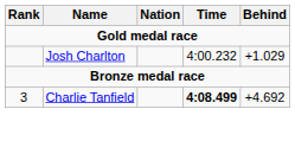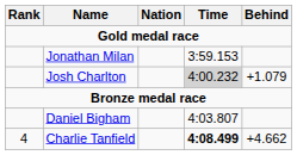 <table class="wikitable" style="text-align:center">
 <tr>
 <th>Rank</th>
 <th>Name</th>
 <th>Nation</th>
 <th>Time</th>
 <th>Behind</th>
 </tr>
 <tr>
 <td colspan=5><strong>Gold medal race</strong></td>
 </tr>
 <tr>
 <td></td>
+<td align=left><a href='#'>Jonathan Milan</a></td>
+<td align=left></td>
+<td>3:59.153 </td>
+<td></td>
+</tr>
+<tr>
+<td></td>
 <td align=left><a href='#'>Josh Charlton</a></td>
 <td align=left></td>
-<td>4:00.232</td>
-<td>+1.029</td>
+<td style="background: lightgrey;">4:00.232</td>
+<td>+1.079</td>
 </tr>
 <tr>
 <td colspan=5><strong>Bronze medal race</strong></td>
 </tr>
 <tr>
-<td>3</td>
+<td></td>
+<td align=left><a href='#'>Daniel Bigham</a></td>
+<td align=left></td>
+<td>4:03.807</td>
+<td></td>
+</tr>
+<tr>
+<td>4</td>
 <td align=left><a href='#'>Charlie Tanfield</a></td>
 <td align=left></td>
 <td><strong>4:08.499</strong></td>
-<td>+4.692</td>
+<td>+4.662</td>
 </tr>
 </table>
